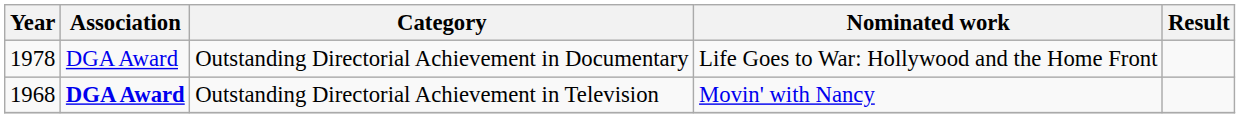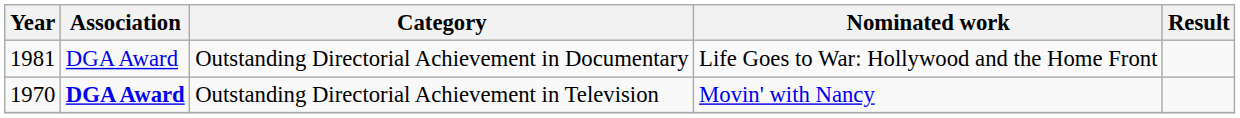 <table class="wikitable">
 <tr>
 <th>Year</th>
 <th>Association</th>
 <th>Category</th>
 <th>Nominated work</th>
 <th>Result</th>
 </tr>
 <tr>
-<td>1978</td>
+<td>1981</td>
 <td><a href='#'>DGA Award</a></td>
 <td>Outstanding Directorial Achievement in Documentary</td>
 <td>Life Goes to War: Hollywood and the Home Front</td>
 <td></td>
 </tr>
 <tr>
-<td>1968</td>
+<td>1970</td>
 <td><strong><a href='#'>DGA Award</a></strong></td>
 <td>Outstanding Directorial Achievement in Television</td>
 <td><a href='#'>Movin' with Nancy</a></td>
 <td></td>
 </tr>
 <tr>
 </tr>
 </table>
